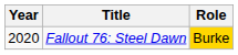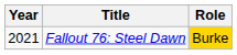 <table class="wikitable">
 <tr>
 <th>Year</th>
 <th>Title</th>
 <th>Role</th>
 </tr>
 <tr>
-<td>2020</td>
+<td>2021</td>
 <td><em><a href='#'>Fallout 76: Steel Dawn</a></em></td>
 <td style="background: gold;">Burke</td>
 </tr>
 </table>
